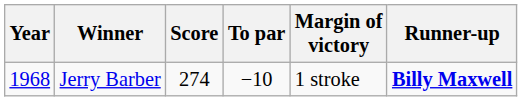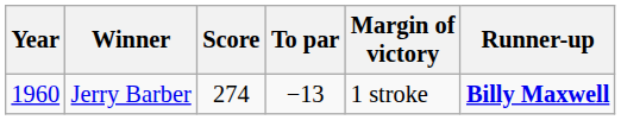 <table class=wikitable style="font-size:95%">
 <tr>
 <th>Year</th>
 <th>Winner</th>
 <th>Score</th>
 <th>To par</th>
 <th>Margin of<br>victory</th>
 <th>Runner-up</th>
 </tr>
 <tr>
-<td><a href='#'>1968</a></td>
+<td><a href='#'>1960</a></td>
 <td> <a href='#'>Jerry Barber</a></td>
 <td align=center>274</td>
-<td align=center>−10</td>
+<td align=center>−13</td>
 <td>1 stroke</td>
 <td><strong> <a href='#'>Billy Maxwell</a></strong></td>
 </tr>
 </table>
